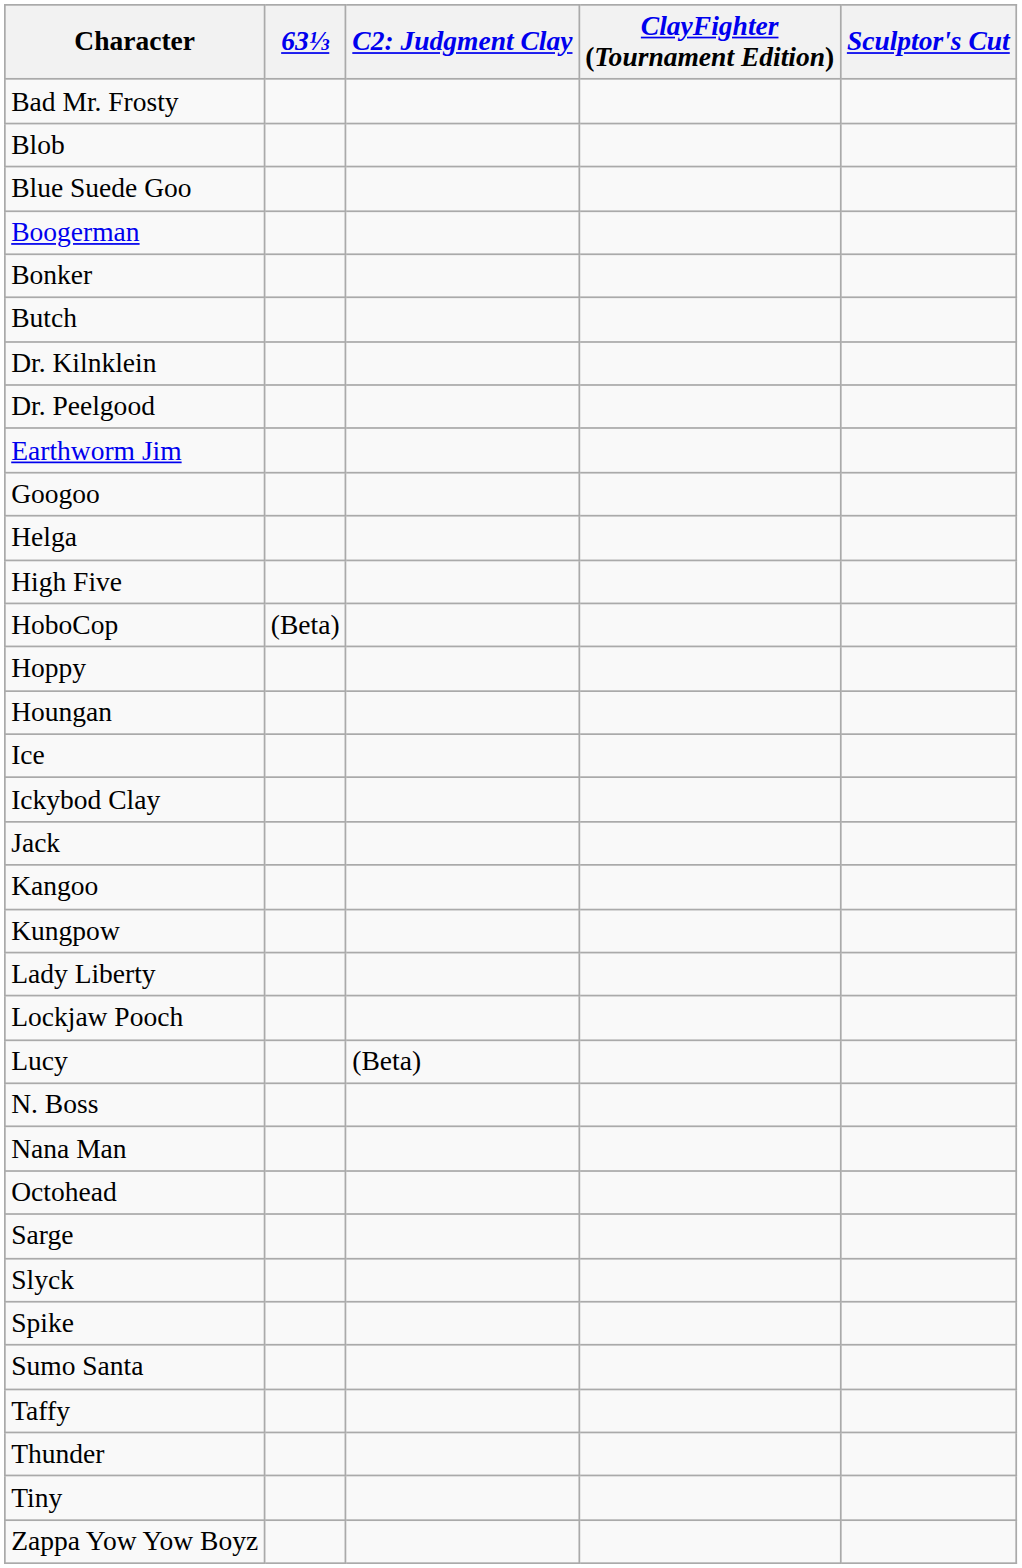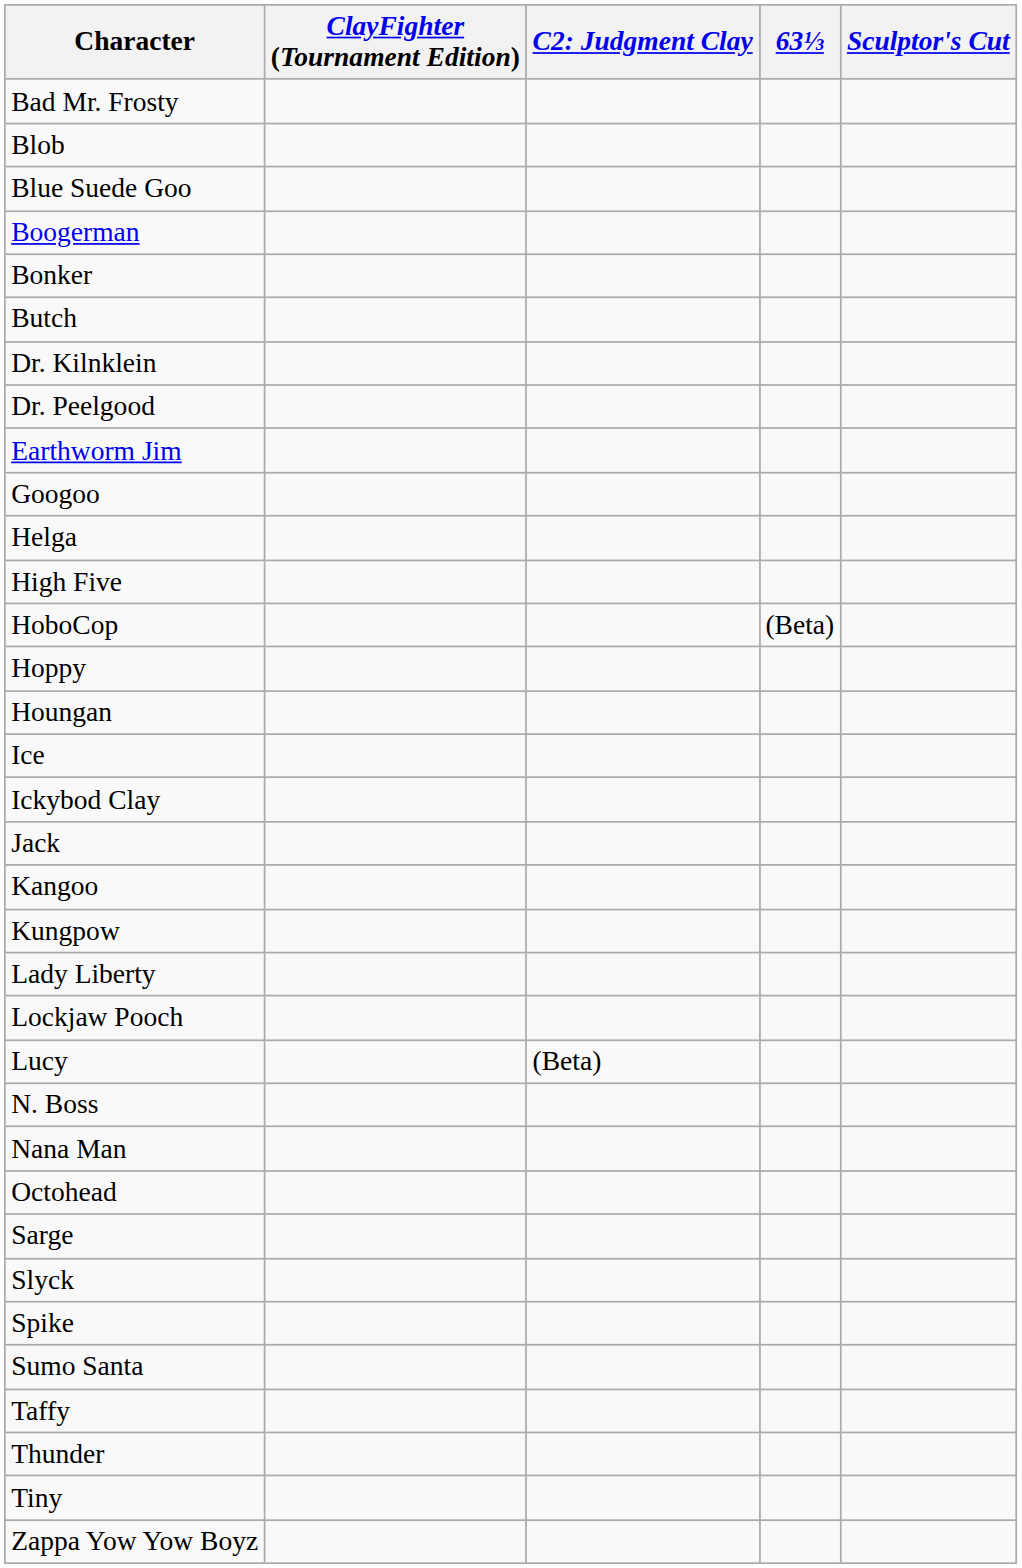 <table class="wikitable sortable">
 <tr>
 <th>Character</th>
+<th><em><a href='#'>ClayFighter</a></em><br>(<em>Tournament Edition</em>)</th>
+<th><em><a href='#'>C2: Judgment Clay</a></em></th>
 <th><em><a href='#'>63⅓</a></em></th>
-<th><em><a href='#'>C2: Judgment Clay</a></em></th>
-<th><em><a href='#'>ClayFighter</a></em><br>(<em>Tournament Edition</em>)</th>
 <th><em><a href='#'>Sculptor's Cut</a></em></th>
 </tr>
 <tr>
 <td>Bad Mr. Frosty</td>
 <td></td>
 <td></td>
 <td></td>
 <td></td>
 </tr>
 <tr>
 <td>Blob</td>
 <td></td>
 <td></td>
 <td></td>
 <td></td>
 </tr>
 <tr>
 <td>Blue Suede Goo</td>
 <td></td>
 <td></td>
 <td></td>
 <td></td>
 </tr>
 <tr>
 <td><a href='#'>Boogerman</a></td>
 <td></td>
 <td></td>
 <td></td>
 <td></td>
 </tr>
 <tr>
 <td>Bonker</td>
 <td></td>
 <td></td>
 <td></td>
 <td></td>
 </tr>
 <tr>
 <td>Butch</td>
 <td></td>
 <td></td>
 <td></td>
 <td></td>
 </tr>
 <tr>
 <td>Dr. Kilnklein</td>
 <td></td>
 <td></td>
 <td></td>
 <td></td>
 </tr>
 <tr>
 <td>Dr. Peelgood</td>
 <td></td>
 <td></td>
 <td></td>
 <td></td>
 </tr>
 <tr>
 <td><a href='#'>Earthworm Jim</a></td>
 <td></td>
 <td></td>
 <td></td>
 <td></td>
 </tr>
 <tr>
 <td>Googoo</td>
 <td></td>
 <td></td>
 <td></td>
 <td></td>
 </tr>
 <tr>
 <td>Helga</td>
 <td></td>
 <td></td>
 <td></td>
 <td></td>
 </tr>
 <tr>
 <td>High Five</td>
 <td></td>
 <td></td>
 <td></td>
 <td></td>
 </tr>
 <tr>
 <td>HoboCop</td>
-<td> (Beta)</td>
 <td></td>
 <td></td>
+<td> (Beta)</td>
 <td></td>
 </tr>
 <tr>
 <td>Hoppy</td>
 <td></td>
 <td></td>
 <td></td>
 <td></td>
 </tr>
 <tr>
 <td>Houngan</td>
 <td></td>
 <td></td>
 <td></td>
 <td></td>
 </tr>
 <tr>
 <td>Ice</td>
 <td></td>
 <td></td>
 <td></td>
 <td></td>
 </tr>
 <tr>
 <td>Ickybod Clay</td>
 <td></td>
 <td></td>
 <td></td>
 <td></td>
 </tr>
 <tr>
 <td>Jack</td>
 <td></td>
 <td></td>
 <td></td>
 <td></td>
 </tr>
 <tr>
 <td>Kangoo</td>
 <td></td>
 <td></td>
 <td></td>
 <td></td>
 </tr>
 <tr>
 <td>Kungpow</td>
 <td></td>
 <td></td>
 <td></td>
 <td></td>
 </tr>
 <tr>
 <td>Lady Liberty</td>
 <td></td>
 <td></td>
 <td></td>
 <td></td>
 </tr>
 <tr>
 <td>Lockjaw Pooch</td>
 <td></td>
 <td></td>
 <td></td>
 <td></td>
 </tr>
 <tr>
 <td>Lucy</td>
 <td></td>
 <td> (Beta)</td>
 <td></td>
 <td></td>
 </tr>
 <tr>
 <td>N. Boss</td>
 <td></td>
 <td></td>
 <td></td>
 <td></td>
 </tr>
 <tr>
 <td>Nana Man</td>
 <td></td>
 <td></td>
 <td></td>
 <td></td>
 </tr>
 <tr>
 <td>Octohead</td>
 <td></td>
 <td></td>
 <td></td>
 <td></td>
 </tr>
 <tr>
 <td>Sarge</td>
 <td></td>
 <td></td>
 <td></td>
 <td></td>
 </tr>
 <tr>
 <td>Slyck</td>
 <td></td>
 <td></td>
 <td></td>
 <td></td>
 </tr>
 <tr>
 <td>Spike</td>
 <td></td>
 <td></td>
 <td></td>
 <td></td>
 </tr>
 <tr>
 <td>Sumo Santa</td>
 <td></td>
 <td></td>
 <td></td>
 <td></td>
 </tr>
 <tr>
 <td>Taffy</td>
 <td></td>
 <td></td>
 <td></td>
 <td></td>
 </tr>
 <tr>
 <td>Thunder</td>
 <td></td>
 <td></td>
 <td></td>
 <td></td>
 </tr>
 <tr>
 <td>Tiny</td>
 <td></td>
 <td></td>
 <td></td>
 <td></td>
 </tr>
 <tr>
 <td>Zappa Yow Yow Boyz</td>
 <td></td>
 <td></td>
 <td></td>
 <td></td>
 </tr>
 </table>
